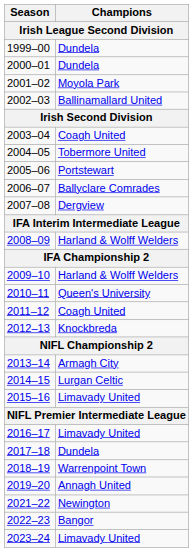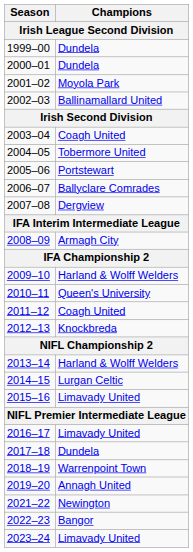 <table class=wikitable>
 <tr>
 <th>Season</th>
 <th>Champions</th>
 </tr>
 <tr>
 <th colspan=2>Irish League Second Division</th>
 </tr>
 <tr>
 <td>1999–00</td>
 <td><a href='#'>Dundela</a></td>
 </tr>
 <tr>
 <td>2000–01</td>
 <td><a href='#'>Dundela</a></td>
 </tr>
 <tr>
 <td>2001–02</td>
 <td><a href='#'>Moyola Park</a></td>
 </tr>
 <tr>
 <td>2002–03</td>
 <td><a href='#'>Ballinamallard United</a></td>
 </tr>
 <tr>
 <th colspan=2>Irish Second Division</th>
 </tr>
 <tr>
 <td>2003–04</td>
 <td><a href='#'>Coagh United</a></td>
 </tr>
 <tr>
 <td>2004–05</td>
 <td><a href='#'>Tobermore United</a></td>
 </tr>
 <tr>
 <td>2005–06</td>
 <td><a href='#'>Portstewart</a></td>
 </tr>
 <tr>
 <td>2006–07</td>
 <td><a href='#'>Ballyclare Comrades</a></td>
 </tr>
 <tr>
 <td>2007–08</td>
 <td><a href='#'>Dergview</a></td>
 </tr>
 <tr>
 <th colspan=2>IFA Interim Intermediate League</th>
 </tr>
 <tr>
 <td><a href='#'>2008–09</a></td>
-<td><a href='#'>Harland & Wolff Welders</a></td>
+<td><a href='#'>Armagh City</a></td>
 </tr>
 <tr>
 <th colspan=2>IFA Championship 2</th>
 </tr>
 <tr>
 <td><a href='#'>2009–10</a></td>
 <td><a href='#'>Harland & Wolff Welders</a></td>
 </tr>
 <tr>
 <td><a href='#'>2010–11</a></td>
 <td><a href='#'>Queen's University</a></td>
 </tr>
 <tr>
 <td><a href='#'>2011–12</a></td>
 <td><a href='#'>Coagh United</a></td>
 </tr>
 <tr>
 <td><a href='#'>2012–13</a></td>
 <td><a href='#'>Knockbreda</a></td>
 </tr>
 <tr>
 <th colspan=2>NIFL Championship 2</th>
 </tr>
 <tr>
 <td><a href='#'>2013–14</a></td>
-<td><a href='#'>Armagh City</a></td>
+<td><a href='#'>Harland & Wolff Welders</a></td>
 </tr>
 <tr>
 <td><a href='#'>2014–15</a></td>
 <td><a href='#'>Lurgan Celtic</a></td>
 </tr>
 <tr>
 <td><a href='#'>2015–16</a></td>
 <td><a href='#'>Limavady United</a></td>
 </tr>
 <tr>
 <th colspan=2>NIFL Premier Intermediate League</th>
 </tr>
 <tr>
 <td><a href='#'>2016–17</a></td>
 <td><a href='#'>Limavady United</a></td>
 </tr>
 <tr>
 <td><a href='#'>2017–18</a></td>
 <td><a href='#'>Dundela</a></td>
 </tr>
 <tr>
 <td><a href='#'>2018–19</a></td>
 <td><a href='#'>Warrenpoint Town</a></td>
 </tr>
 <tr>
 <td><a href='#'>2019–20</a></td>
 <td><a href='#'>Annagh United</a></td>
 </tr>
 <tr>
 <td><a href='#'>2021–22</a></td>
 <td><a href='#'>Newington</a></td>
 </tr>
 <tr>
 <td><a href='#'>2022–23</a></td>
 <td><a href='#'>Bangor</a></td>
 </tr>
 <tr>
 <td><a href='#'>2023–24</a></td>
 <td><a href='#'>Limavady United</a></td>
 </tr>
 </table>
